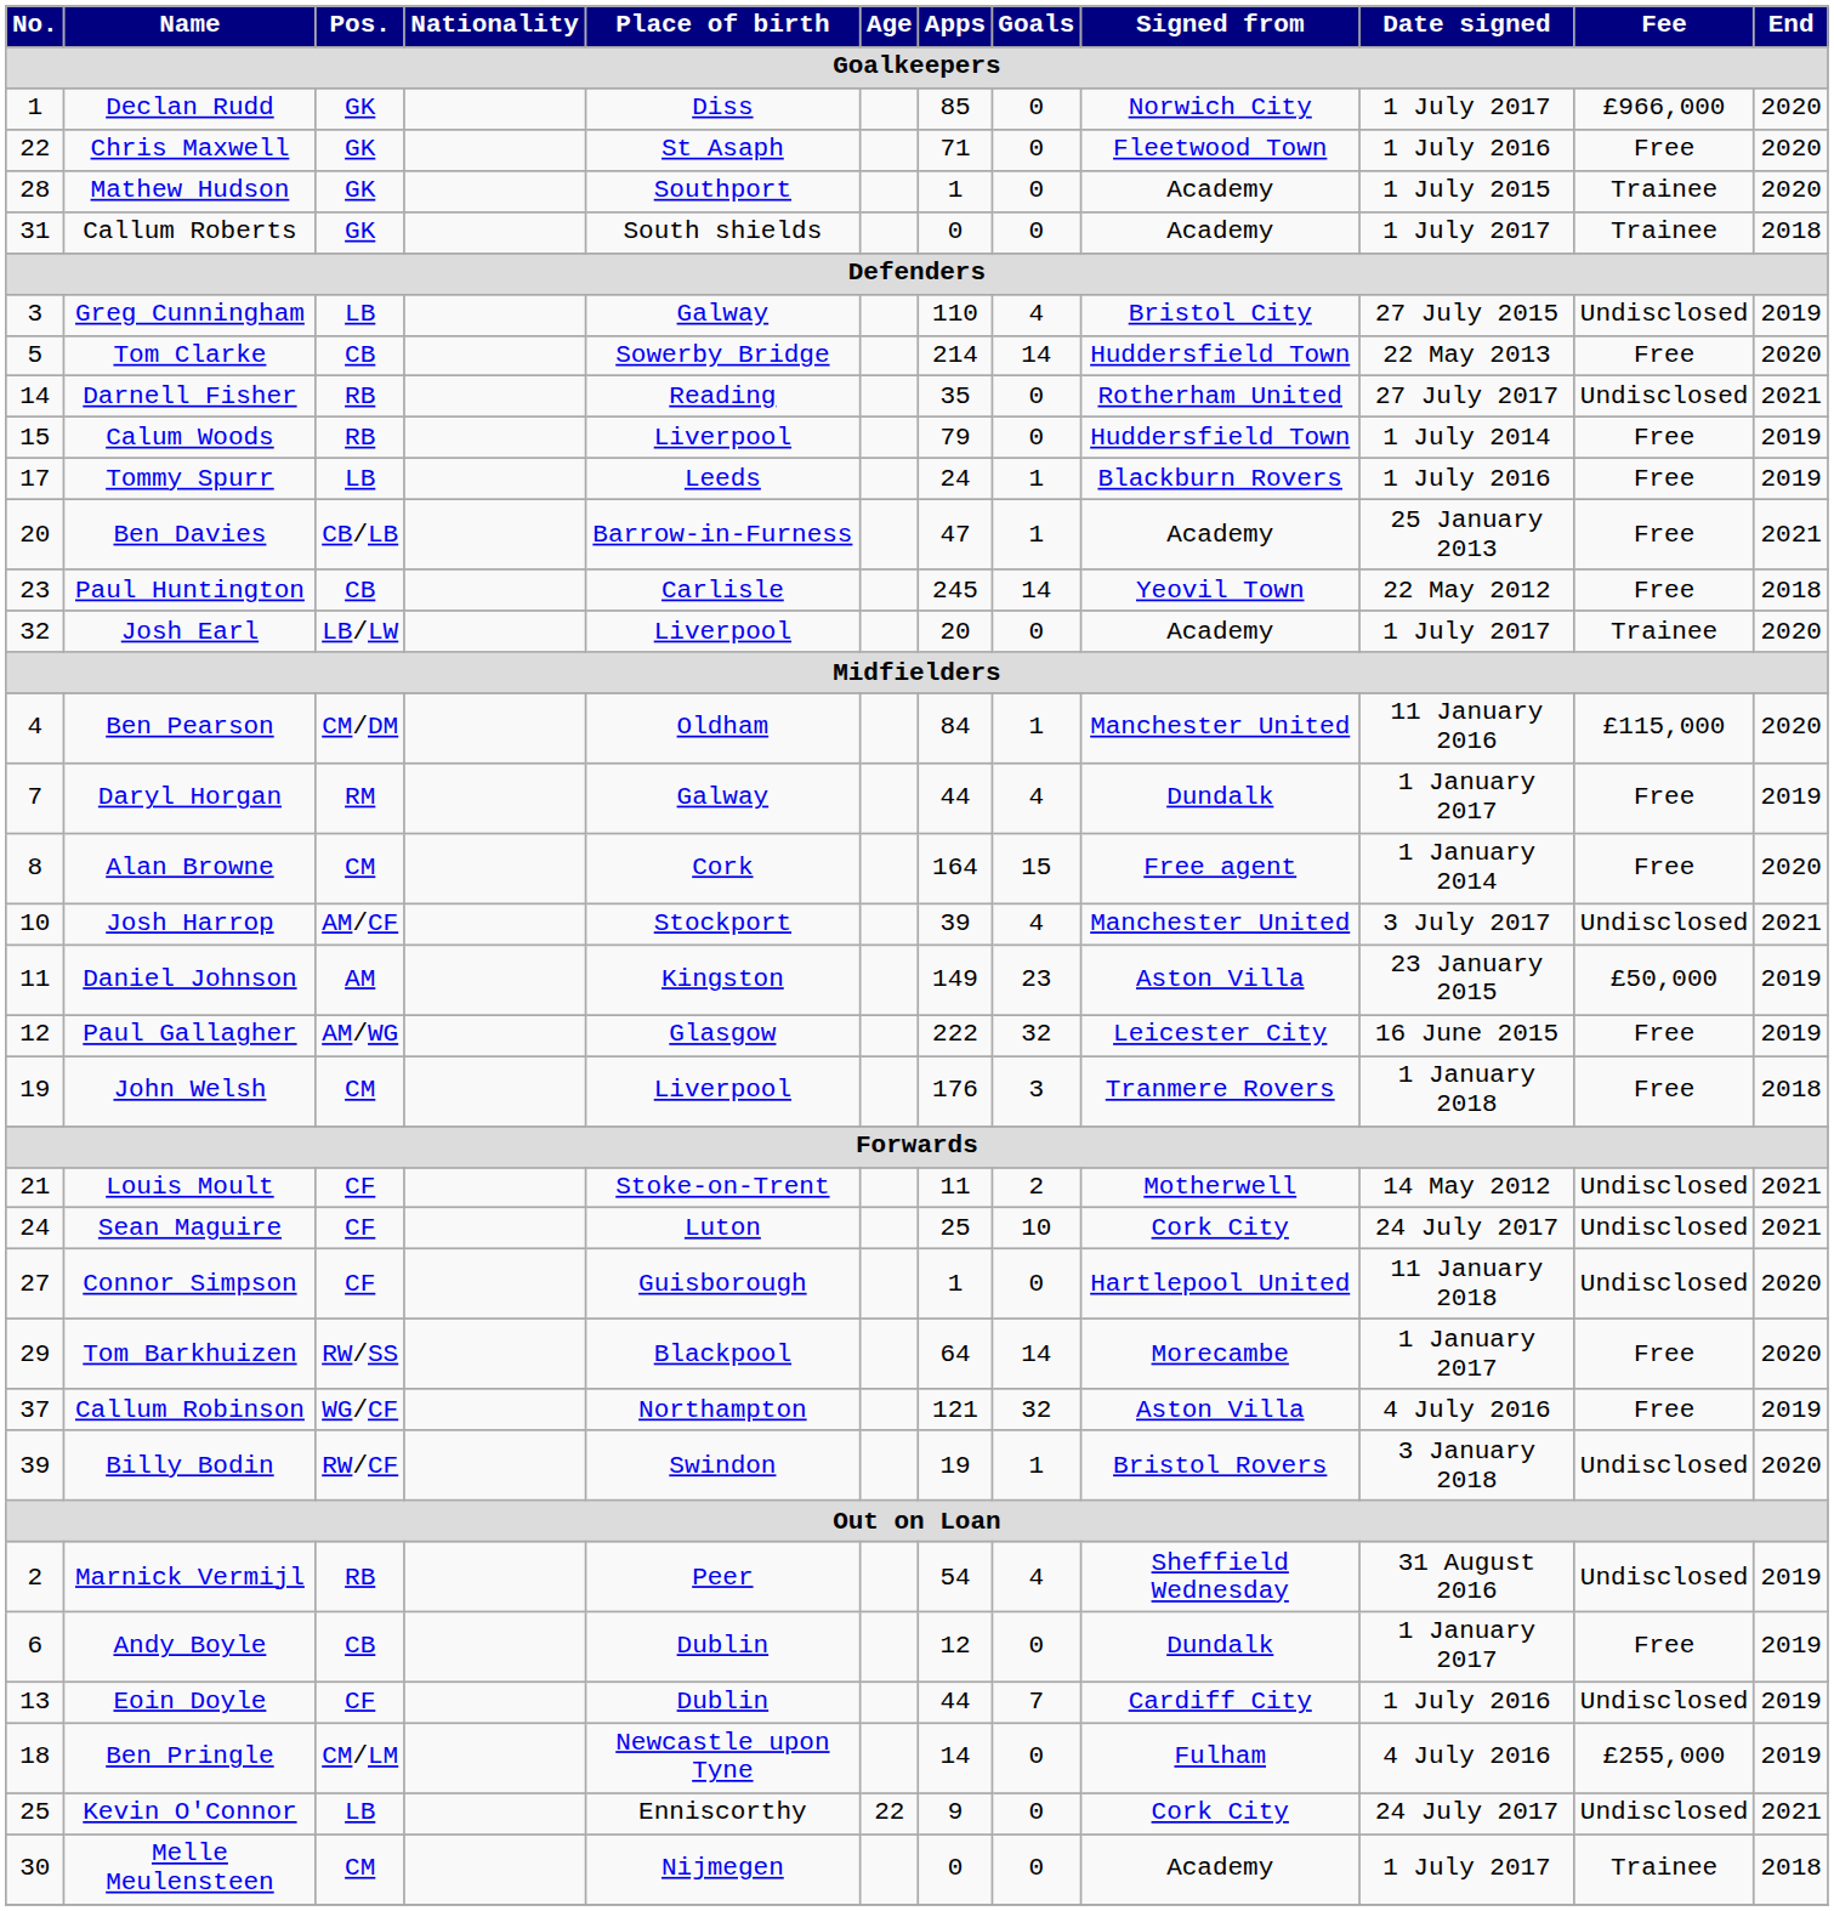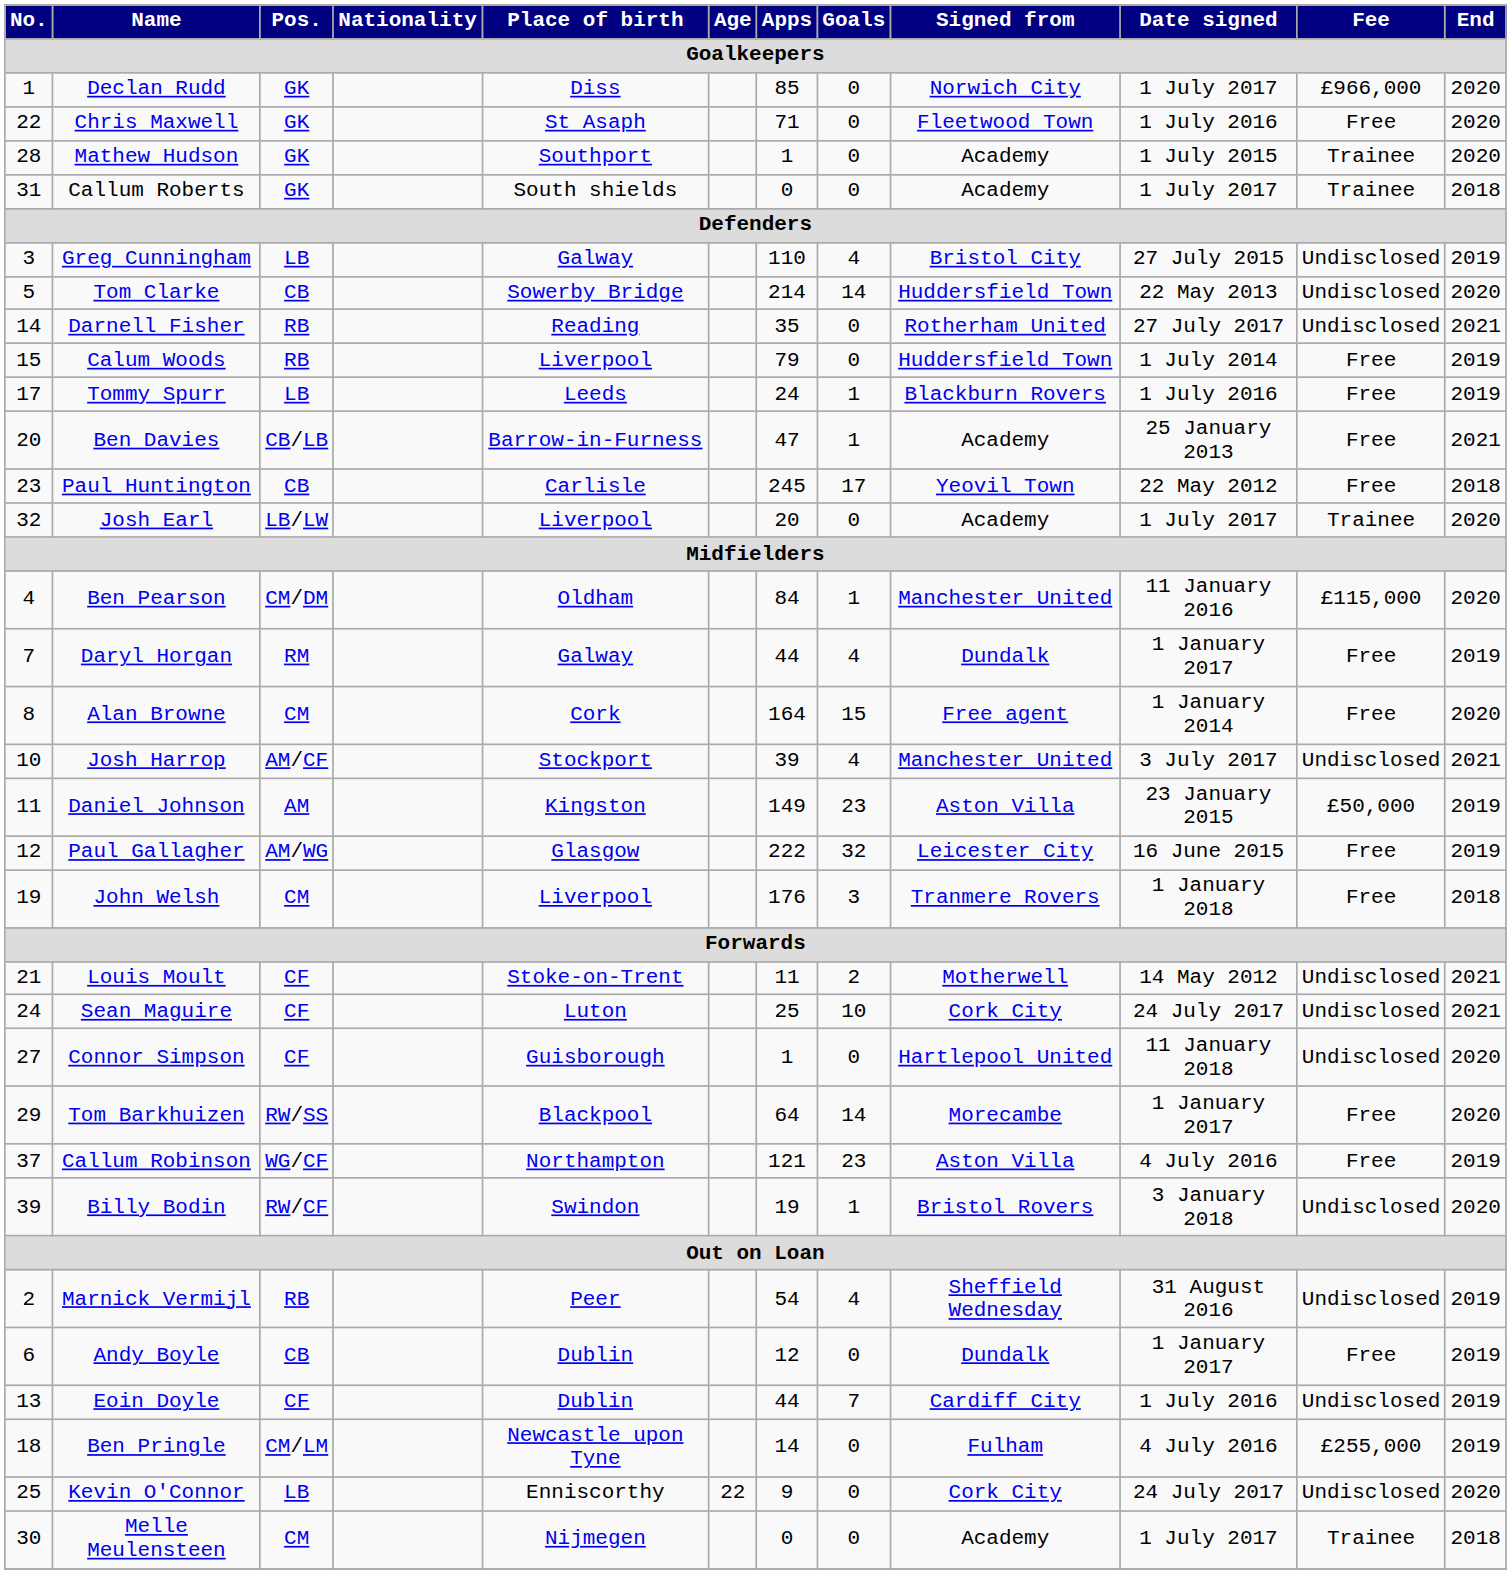 <table class="wikitable" style="text-align:center; font-size:95%; width:100%;">
 <tr>
 <th style="background:navy; color:white;">No.</th>
 <th style="background:navy; color:white;">Name</th>
 <th style="background:navy; color:white;">Pos.</th>
 <th style="background:navy; color:white;">Nationality</th>
 <th style="background:navy; color:white;">Place of birth</th>
 <th style="background:navy; color:white;">Age</th>
 <th style="background:navy; color:white;">Apps</th>
 <th style="background:navy; color:white;">Goals</th>
 <th style="background:navy; color:white;">Signed from</th>
 <th style="background:navy; color:white;">Date signed</th>
 <th style="background:navy; color:white;">Fee</th>
 <th style="background:navy; color:white;">End</th>
 </tr>
 <tr>
 <th colspan="14" style="background:#dcdcdc;">Goalkeepers</th>
 </tr>
 <tr>
 <td>1</td>
 <td><a href='#'>Declan Rudd</a></td>
 <td><a href='#'>GK</a></td>
 <td></td>
 <td><a href='#'>Diss</a></td>
 <td></td>
 <td>85</td>
 <td>0</td>
 <td><a href='#'>Norwich City</a></td>
 <td>1 July 2017</td>
 <td>£966,000</td>
 <td>2020</td>
 </tr>
 <tr>
 <td>22</td>
 <td><a href='#'>Chris Maxwell</a></td>
 <td><a href='#'>GK</a></td>
 <td></td>
 <td><a href='#'>St Asaph</a></td>
 <td></td>
 <td>71</td>
 <td>0</td>
 <td><a href='#'>Fleetwood Town</a></td>
 <td>1 July 2016</td>
 <td>Free</td>
 <td>2020</td>
 </tr>
 <tr>
 <td>28</td>
 <td><a href='#'>Mathew Hudson</a></td>
 <td><a href='#'>GK</a></td>
 <td></td>
 <td><a href='#'>Southport</a></td>
 <td></td>
 <td>1</td>
 <td>0</td>
 <td>Academy</td>
 <td>1 July 2015</td>
 <td>Trainee</td>
 <td>2020</td>
 </tr>
 <tr>
 <td>31</td>
 <td>Callum Roberts</td>
 <td><a href='#'>GK</a></td>
 <td></td>
 <td>South shields</td>
 <td></td>
 <td>0</td>
 <td>0</td>
 <td>Academy</td>
 <td>1 July 2017</td>
 <td>Trainee</td>
 <td>2018</td>
 </tr>
 <tr>
 <th colspan="14" style="background:#dcdcdc;">Defenders</th>
 </tr>
 <tr>
 <td>3</td>
 <td><a href='#'>Greg Cunningham</a></td>
 <td><a href='#'>LB</a></td>
 <td></td>
 <td><a href='#'>Galway</a></td>
 <td></td>
 <td>110</td>
 <td>4</td>
 <td><a href='#'>Bristol City</a></td>
 <td>27 July 2015</td>
 <td>Undisclosed</td>
 <td>2019</td>
 </tr>
 <tr>
 <td>5</td>
 <td><a href='#'>Tom Clarke</a></td>
 <td><a href='#'>CB</a></td>
 <td></td>
 <td><a href='#'>Sowerby Bridge</a></td>
 <td></td>
 <td>214</td>
 <td>14</td>
 <td><a href='#'>Huddersfield Town</a></td>
 <td>22 May 2013</td>
-<td>Free</td>
+<td>Undisclosed</td>
 <td>2020</td>
 </tr>
 <tr>
 <td>14</td>
 <td><a href='#'>Darnell Fisher</a></td>
 <td><a href='#'>RB</a></td>
 <td></td>
 <td><a href='#'>Reading</a></td>
 <td></td>
 <td>35</td>
 <td>0</td>
 <td><a href='#'>Rotherham United</a></td>
 <td>27 July 2017</td>
 <td>Undisclosed</td>
 <td>2021</td>
 </tr>
 <tr>
 <td>15</td>
 <td><a href='#'>Calum Woods</a></td>
 <td><a href='#'>RB</a></td>
 <td></td>
 <td><a href='#'>Liverpool</a></td>
 <td></td>
 <td>79</td>
 <td>0</td>
 <td><a href='#'>Huddersfield Town</a></td>
 <td>1 July 2014</td>
 <td>Free</td>
 <td>2019</td>
 </tr>
 <tr>
 <td>17</td>
 <td><a href='#'>Tommy Spurr</a></td>
 <td><a href='#'>LB</a></td>
 <td></td>
 <td><a href='#'>Leeds</a></td>
 <td></td>
 <td>24</td>
 <td>1</td>
 <td><a href='#'>Blackburn Rovers</a></td>
 <td>1 July 2016</td>
 <td>Free</td>
 <td>2019</td>
 </tr>
 <tr>
 <td>20</td>
 <td><a href='#'>Ben Davies</a></td>
 <td><a href='#'>CB</a>/<a href='#'>LB</a></td>
 <td></td>
 <td><a href='#'>Barrow-in-Furness</a></td>
 <td></td>
 <td>47</td>
 <td>1</td>
 <td>Academy</td>
 <td>25 January 2013</td>
 <td>Free</td>
 <td>2021</td>
 </tr>
 <tr>
 <td>23</td>
 <td><a href='#'>Paul Huntington</a></td>
 <td><a href='#'>CB</a></td>
 <td></td>
 <td><a href='#'>Carlisle</a></td>
 <td></td>
 <td>245</td>
-<td>14</td>
+<td>17</td>
 <td><a href='#'>Yeovil Town</a></td>
 <td>22 May 2012</td>
 <td>Free</td>
 <td>2018</td>
 </tr>
 <tr>
 <td>32</td>
 <td><a href='#'>Josh Earl</a></td>
 <td><a href='#'>LB</a>/<a href='#'>LW</a></td>
 <td></td>
 <td><a href='#'>Liverpool</a></td>
 <td></td>
 <td>20</td>
 <td>0</td>
 <td>Academy</td>
 <td>1 July 2017</td>
 <td>Trainee</td>
 <td>2020</td>
 </tr>
 <tr>
 <th colspan="14" style="background:#dcdcdc;">Midfielders</th>
 </tr>
 <tr>
 <td>4</td>
 <td><a href='#'>Ben Pearson</a></td>
 <td><a href='#'>CM</a>/<a href='#'>DM</a></td>
 <td></td>
 <td><a href='#'>Oldham</a></td>
 <td></td>
 <td>84</td>
 <td>1</td>
 <td><a href='#'>Manchester United</a></td>
 <td>11 January 2016</td>
 <td>£115,000</td>
 <td>2020</td>
 </tr>
 <tr>
 <td>7</td>
 <td><a href='#'>Daryl Horgan</a></td>
 <td><a href='#'>RM</a></td>
 <td></td>
 <td><a href='#'>Galway</a></td>
 <td></td>
 <td>44</td>
 <td>4</td>
 <td><a href='#'>Dundalk</a></td>
 <td>1 January 2017</td>
 <td>Free</td>
 <td>2019</td>
 </tr>
 <tr>
 <td>8</td>
 <td><a href='#'>Alan Browne</a></td>
 <td><a href='#'>CM</a></td>
 <td></td>
 <td><a href='#'>Cork</a></td>
 <td></td>
 <td>164</td>
 <td>15</td>
 <td><a href='#'>Free agent</a></td>
 <td>1 January 2014</td>
 <td>Free</td>
 <td>2020</td>
 </tr>
 <tr>
 <td>10</td>
 <td><a href='#'>Josh Harrop</a></td>
 <td><a href='#'>AM</a>/<a href='#'>CF</a></td>
 <td></td>
 <td><a href='#'>Stockport</a></td>
 <td></td>
 <td>39</td>
 <td>4</td>
 <td><a href='#'>Manchester United</a></td>
 <td>3 July 2017</td>
 <td>Undisclosed</td>
 <td>2021</td>
 </tr>
 <tr>
 <td>11</td>
 <td><a href='#'>Daniel Johnson</a></td>
 <td><a href='#'>AM</a></td>
 <td></td>
 <td><a href='#'>Kingston</a></td>
 <td></td>
 <td>149</td>
 <td>23</td>
 <td><a href='#'>Aston Villa</a></td>
 <td>23 January 2015</td>
 <td>£50,000</td>
 <td>2019</td>
 </tr>
 <tr>
 <td>12</td>
 <td><a href='#'>Paul Gallagher</a></td>
 <td><a href='#'>AM</a>/<a href='#'>WG</a></td>
 <td></td>
 <td><a href='#'>Glasgow</a></td>
 <td></td>
 <td>222</td>
 <td>32</td>
 <td><a href='#'>Leicester City</a></td>
 <td>16 June 2015</td>
 <td>Free</td>
 <td>2019</td>
 </tr>
 <tr>
 <td>19</td>
 <td><a href='#'>John Welsh</a></td>
 <td><a href='#'>CM</a></td>
 <td></td>
 <td><a href='#'>Liverpool</a></td>
 <td></td>
 <td>176</td>
 <td>3</td>
 <td><a href='#'>Tranmere Rovers</a></td>
 <td>1 January 2018</td>
 <td>Free</td>
 <td>2018</td>
 </tr>
 <tr>
 <th colspan="14" style="background:#dcdcdc;">Forwards</th>
 </tr>
 <tr>
 <td>21</td>
 <td><a href='#'>Louis Moult</a></td>
 <td><a href='#'>CF</a></td>
 <td></td>
 <td><a href='#'>Stoke-on-Trent</a></td>
 <td></td>
 <td>11</td>
 <td>2</td>
 <td><a href='#'>Motherwell</a></td>
 <td>14 May 2012</td>
 <td>Undisclosed</td>
 <td>2021</td>
 </tr>
 <tr>
 <td>24</td>
 <td><a href='#'>Sean Maguire</a></td>
 <td><a href='#'>CF</a></td>
 <td></td>
 <td><a href='#'>Luton</a></td>
 <td></td>
 <td>25</td>
 <td>10</td>
 <td><a href='#'>Cork City</a></td>
 <td>24 July 2017</td>
 <td>Undisclosed</td>
 <td>2021</td>
 </tr>
 <tr>
 <td>27</td>
 <td><a href='#'>Connor Simpson</a></td>
 <td><a href='#'>CF</a></td>
 <td></td>
 <td><a href='#'>Guisborough</a></td>
 <td></td>
 <td>1</td>
 <td>0</td>
 <td><a href='#'>Hartlepool United</a></td>
 <td>11 January 2018</td>
 <td>Undisclosed</td>
 <td>2020</td>
 </tr>
 <tr>
 <td>29</td>
 <td><a href='#'>Tom Barkhuizen</a></td>
 <td><a href='#'>RW</a>/<a href='#'>SS</a></td>
 <td></td>
 <td><a href='#'>Blackpool</a></td>
 <td></td>
 <td>64</td>
 <td>14</td>
 <td><a href='#'>Morecambe</a></td>
 <td>1 January 2017</td>
 <td>Free</td>
 <td>2020</td>
 </tr>
 <tr>
 <td>37</td>
 <td><a href='#'>Callum Robinson</a></td>
 <td><a href='#'>WG</a>/<a href='#'>CF</a></td>
 <td></td>
 <td><a href='#'>Northampton</a></td>
 <td></td>
 <td>121</td>
-<td>32</td>
+<td>23</td>
 <td><a href='#'>Aston Villa</a></td>
 <td>4 July 2016</td>
 <td>Free</td>
 <td>2019</td>
 </tr>
 <tr>
 <td>39</td>
 <td><a href='#'>Billy Bodin</a></td>
 <td><a href='#'>RW</a>/<a href='#'>CF</a></td>
 <td></td>
 <td><a href='#'>Swindon</a></td>
 <td></td>
 <td>19</td>
 <td>1</td>
 <td><a href='#'>Bristol Rovers</a></td>
 <td>3 January 2018</td>
 <td>Undisclosed</td>
 <td>2020</td>
 </tr>
 <tr>
 <th colspan="14" style="background:#dcdcdc;">Out on Loan</th>
 </tr>
 <tr>
 <td>2</td>
 <td><a href='#'>Marnick Vermijl</a></td>
 <td><a href='#'>RB</a></td>
 <td></td>
 <td><a href='#'>Peer</a></td>
 <td></td>
 <td>54</td>
 <td>4</td>
 <td><a href='#'>Sheffield Wednesday</a></td>
 <td>31 August 2016</td>
 <td>Undisclosed</td>
 <td>2019</td>
 </tr>
 <tr>
 <td>6</td>
 <td><a href='#'>Andy Boyle</a></td>
 <td><a href='#'>CB</a></td>
 <td></td>
 <td><a href='#'>Dublin</a></td>
 <td></td>
 <td>12</td>
 <td>0</td>
 <td><a href='#'>Dundalk</a></td>
 <td>1 January 2017</td>
 <td>Free</td>
 <td>2019</td>
 </tr>
 <tr>
 <td>13</td>
 <td><a href='#'>Eoin Doyle</a></td>
 <td><a href='#'>CF</a></td>
 <td></td>
 <td><a href='#'>Dublin</a></td>
 <td></td>
 <td>44</td>
 <td>7</td>
 <td><a href='#'>Cardiff City</a></td>
 <td>1 July 2016</td>
 <td>Undisclosed</td>
 <td>2019</td>
 </tr>
 <tr>
 <td>18</td>
 <td><a href='#'>Ben Pringle</a></td>
 <td><a href='#'>CM</a>/<a href='#'>LM</a></td>
 <td></td>
 <td><a href='#'>Newcastle upon Tyne</a></td>
 <td></td>
 <td>14</td>
 <td>0</td>
 <td><a href='#'>Fulham</a></td>
 <td>4 July 2016</td>
 <td>£255,000</td>
 <td>2019</td>
 </tr>
 <tr>
 <td>25</td>
 <td><a href='#'>Kevin O'Connor</a></td>
 <td><a href='#'>LB</a></td>
 <td></td>
 <td>Enniscorthy</td>
 <td>22</td>
 <td>9</td>
 <td>0</td>
 <td><a href='#'>Cork City</a></td>
 <td>24 July 2017</td>
 <td>Undisclosed</td>
-<td>2021</td>
+<td>2020</td>
 </tr>
 <tr>
 <td>30</td>
 <td><a href='#'>Melle Meulensteen</a></td>
 <td><a href='#'>CM</a></td>
 <td></td>
 <td><a href='#'>Nijmegen</a></td>
 <td></td>
 <td>0</td>
 <td>0</td>
 <td>Academy</td>
 <td>1 July 2017</td>
 <td>Trainee</td>
 <td>2018</td>
 </tr>
 <tr>
 </tr>
 </table>
